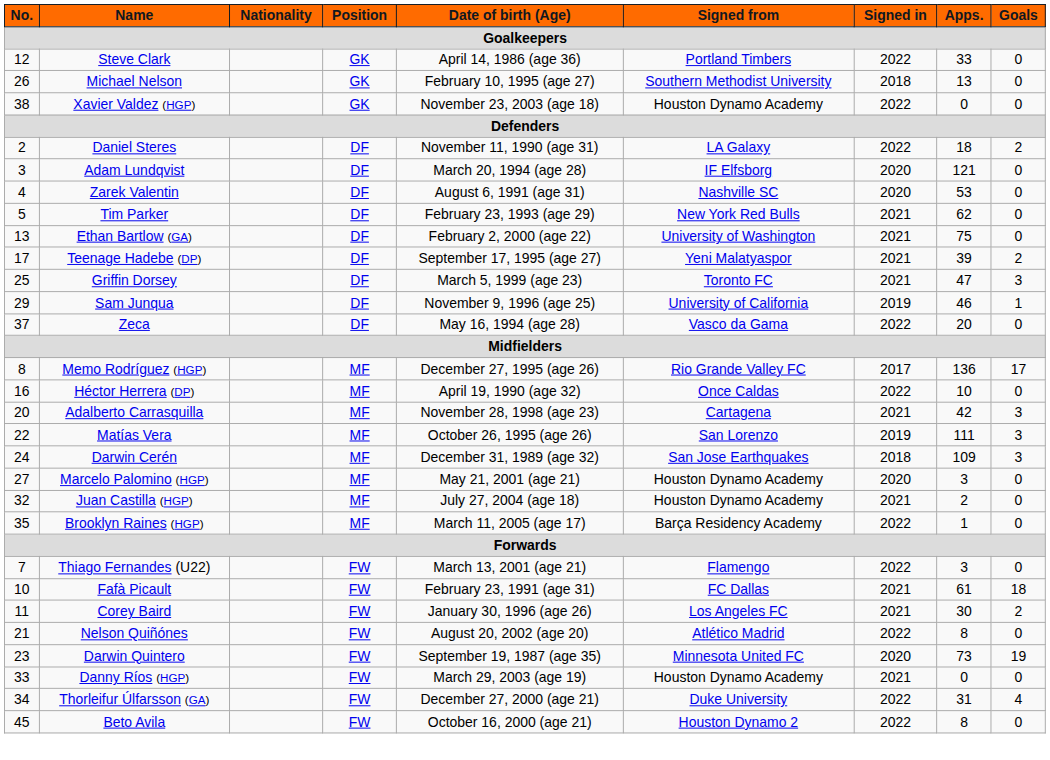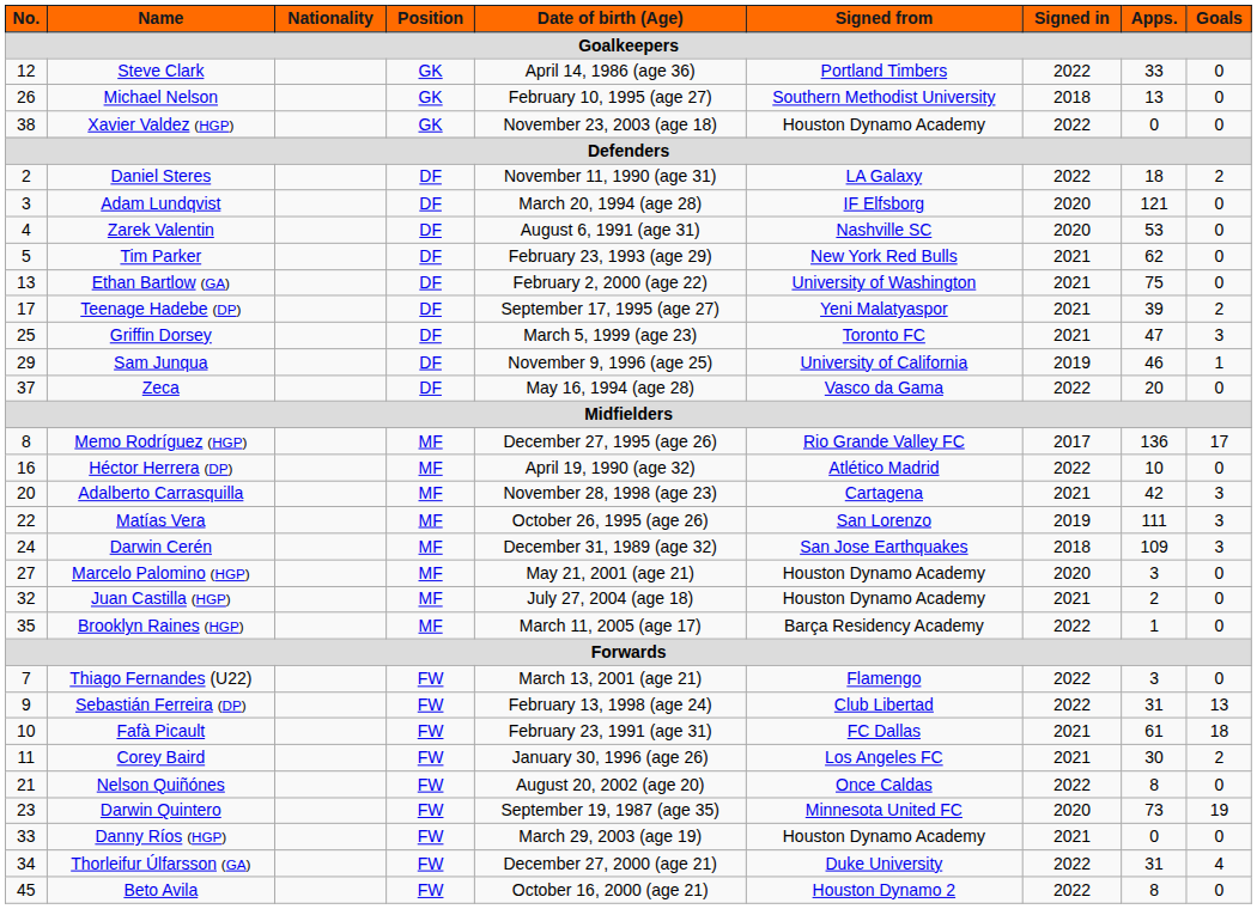 <table class="wikitable" style="text-align:center; font-size:90%; width:85%;">
 <tr>
 <th style="background:#FF6B00; color:#101820; border:1px solid #101820; text-align:center;">No.</th>
 <th style="background:#FF6B00; color:#101820; border:1px solid #101820">Name</th>
 <th style="background:#FF6B00; color:#101820; border:1px solid #101820">Nationality</th>
 <th style="background:#FF6B00; color:#101820; border:1px solid #101820">Position</th>
 <th style="background:#FF6B00; color:#101820; border:1px solid #101820">Date of birth (Age)</th>
 <th style="background:#FF6B00; color:#101820; border:1px solid #101820">Signed from</th>
 <th style="background:#FF6B00; color:#101820; border:1px solid #101820">Signed in</th>
 <th style="background:#FF6B00; color:#101820; border:1px solid #101820">Apps.</th>
 <th style="background:#FF6B00; color:#101820; border:1px solid #101820">Goals</th>
 </tr>
 <tr>
 <th colspan="9" style="background:#dcdcdc; text-align:center;">Goalkeepers</th>
 </tr>
 <tr>
 <td>12</td>
 <td><a href='#'>Steve Clark</a></td>
 <td></td>
 <td><a href='#'>GK</a></td>
 <td>April 14, 1986 (age 36)</td>
 <td><a href='#'>Portland Timbers</a></td>
 <td>2022</td>
 <td>33</td>
 <td>0</td>
 </tr>
 <tr>
 <td>26</td>
 <td><a href='#'>Michael Nelson</a></td>
 <td></td>
 <td><a href='#'>GK</a></td>
 <td>February 10, 1995 (age 27)</td>
 <td><a href='#'>Southern Methodist University</a></td>
 <td>2018</td>
 <td>13</td>
 <td>0</td>
 </tr>
 <tr>
 <td>38</td>
 <td><a href='#'>Xavier Valdez</a> <small>(<a href='#'>HGP</a>)</small></td>
 <td></td>
 <td><a href='#'>GK</a></td>
 <td>November 23, 2003 (age 18)</td>
 <td>Houston Dynamo Academy</td>
 <td>2022</td>
 <td>0</td>
 <td>0</td>
 </tr>
 <tr>
 <th colspan="9" style="background:#dcdcdc; text-align:center;">Defenders</th>
 </tr>
 <tr>
 <td>2</td>
 <td><a href='#'>Daniel Steres</a></td>
 <td></td>
 <td><a href='#'>DF</a></td>
 <td>November 11, 1990 (age 31)</td>
 <td><a href='#'>LA Galaxy</a></td>
 <td>2022</td>
 <td>18</td>
 <td>2</td>
 </tr>
 <tr>
 <td>3</td>
 <td><a href='#'>Adam Lundqvist</a></td>
 <td></td>
 <td><a href='#'>DF</a></td>
 <td>March 20, 1994 (age 28)</td>
 <td><a href='#'>IF Elfsborg</a></td>
 <td>2020</td>
 <td>121</td>
 <td>0</td>
 </tr>
 <tr>
 <td>4</td>
 <td><a href='#'>Zarek Valentin</a></td>
 <td></td>
 <td><a href='#'>DF</a></td>
 <td>August 6, 1991 (age 31)</td>
 <td><a href='#'>Nashville SC</a></td>
 <td>2020</td>
 <td>53</td>
 <td>0</td>
 </tr>
 <tr>
 <td>5</td>
 <td><a href='#'>Tim Parker</a></td>
 <td></td>
 <td><a href='#'>DF</a></td>
 <td>February 23, 1993 (age 29)</td>
 <td><a href='#'>New York Red Bulls</a></td>
 <td>2021</td>
 <td>62</td>
 <td>0</td>
 </tr>
 <tr>
 <td>13</td>
 <td><a href='#'>Ethan Bartlow</a> <small>(<a href='#'>GA</a>)</small></td>
 <td></td>
 <td><a href='#'>DF</a></td>
 <td>February 2, 2000 (age 22)</td>
 <td><a href='#'>University of Washington</a></td>
 <td>2021</td>
 <td>75</td>
 <td>0</td>
 </tr>
 <tr>
 <td>17</td>
 <td><a href='#'>Teenage Hadebe</a> <small>(<a href='#'>DP</a>)</small></td>
 <td></td>
 <td><a href='#'>DF</a></td>
 <td>September 17, 1995 (age 27)</td>
 <td><a href='#'>Yeni Malatyaspor</a></td>
 <td>2021</td>
 <td>39</td>
 <td>2</td>
 </tr>
 <tr>
 <td>25</td>
 <td><a href='#'>Griffin Dorsey</a></td>
 <td></td>
 <td><a href='#'>DF</a></td>
 <td>March 5, 1999 (age 23)</td>
 <td><a href='#'>Toronto FC</a></td>
 <td>2021</td>
 <td>47</td>
 <td>3</td>
 </tr>
 <tr>
 <td>29</td>
 <td><a href='#'>Sam Junqua</a></td>
 <td></td>
 <td><a href='#'>DF</a></td>
 <td>November 9, 1996 (age 25)</td>
 <td><a href='#'>University of California</a></td>
 <td>2019</td>
 <td>46</td>
 <td>1</td>
 </tr>
 <tr>
 <td>37</td>
 <td><a href='#'>Zeca</a></td>
 <td></td>
 <td><a href='#'>DF</a></td>
 <td>May 16, 1994 (age 28)</td>
 <td><a href='#'>Vasco da Gama</a></td>
 <td>2022</td>
 <td>20</td>
 <td>0</td>
 </tr>
 <tr>
 <th colspan="9" style="background:#dcdcdc; text-align:center;">Midfielders</th>
 </tr>
 <tr>
 <td>8</td>
 <td><a href='#'>Memo Rodríguez</a> <small>(<a href='#'>HGP</a>)</small></td>
 <td></td>
 <td><a href='#'>MF</a></td>
 <td>December 27, 1995 (age 26)</td>
 <td><a href='#'>Rio Grande Valley FC</a></td>
 <td>2017</td>
 <td>136</td>
 <td>17</td>
 </tr>
 <tr>
 <td>16</td>
 <td><a href='#'>Héctor Herrera</a> <small>(<a href='#'>DP</a>)</small></td>
 <td></td>
 <td><a href='#'>MF</a></td>
 <td>April 19, 1990 (age 32)</td>
-<td><a href='#'>Once Caldas</a></td>
+<td><a href='#'>Atlético Madrid</a></td>
 <td>2022</td>
 <td>10</td>
 <td>0</td>
 </tr>
 <tr>
 <td>20</td>
 <td><a href='#'>Adalberto Carrasquilla</a></td>
 <td></td>
 <td><a href='#'>MF</a></td>
 <td>November 28, 1998 (age 23)</td>
 <td><a href='#'>Cartagena</a></td>
 <td>2021</td>
 <td>42</td>
 <td>3</td>
 </tr>
 <tr>
 <td>22</td>
 <td><a href='#'>Matías Vera</a></td>
 <td></td>
 <td><a href='#'>MF</a></td>
 <td>October 26, 1995 (age 26)</td>
 <td><a href='#'>San Lorenzo</a></td>
 <td>2019</td>
 <td>111</td>
 <td>3</td>
 </tr>
 <tr>
 <td>24</td>
 <td><a href='#'>Darwin Cerén</a></td>
 <td></td>
 <td><a href='#'>MF</a></td>
 <td>December 31, 1989 (age 32)</td>
 <td><a href='#'>San Jose Earthquakes</a></td>
 <td>2018</td>
 <td>109</td>
 <td>3</td>
 </tr>
 <tr>
 <td>27</td>
 <td><a href='#'>Marcelo Palomino</a> <small>(<a href='#'>HGP</a>)</small></td>
 <td></td>
 <td><a href='#'>MF</a></td>
 <td>May 21, 2001 (age 21)</td>
 <td>Houston Dynamo Academy</td>
 <td>2020</td>
 <td>3</td>
 <td>0</td>
 </tr>
 <tr>
 <td>32</td>
 <td><a href='#'>Juan Castilla</a> <small>(<a href='#'>HGP</a>)</small></td>
 <td></td>
 <td><a href='#'>MF</a></td>
 <td>July 27, 2004 (age 18)</td>
 <td>Houston Dynamo Academy</td>
 <td>2021</td>
 <td>2</td>
 <td>0</td>
 </tr>
 <tr>
 <td>35</td>
 <td><a href='#'>Brooklyn Raines</a> <small>(<a href='#'>HGP</a>)</small></td>
 <td></td>
 <td><a href='#'>MF</a></td>
 <td>March 11, 2005 (age 17)</td>
 <td>Barça Residency Academy</td>
 <td>2022</td>
 <td>1</td>
 <td>0</td>
 </tr>
 <tr>
 <th colspan="9" style="background:#dcdcdc; text-align:center;">Forwards</th>
 </tr>
 <tr>
 <td>7</td>
 <td><a href='#'>Thiago Fernandes</a> (U22)</td>
 <td></td>
 <td><a href='#'>FW</a></td>
 <td>March 13, 2001 (age 21)</td>
 <td><a href='#'>Flamengo</a></td>
 <td>2022</td>
 <td>3</td>
 <td>0</td>
 </tr>
 <tr>
+<td>9</td>
+<td><a href='#'>Sebastián Ferreira</a> <small>(<a href='#'>DP</a>)</small></td>
+<td></td>
+<td><a href='#'>FW</a></td>
+<td>February 13, 1998 (age 24)</td>
+<td><a href='#'>Club Libertad</a></td>
+<td>2022</td>
+<td>31</td>
+<td>13</td>
+</tr>
+<tr>
 <td>10</td>
 <td><a href='#'>Fafà Picault</a></td>
 <td></td>
 <td><a href='#'>FW</a></td>
 <td>February 23, 1991 (age 31)</td>
 <td><a href='#'>FC Dallas</a></td>
 <td>2021</td>
 <td>61</td>
 <td>18</td>
 </tr>
 <tr>
 <td>11</td>
 <td><a href='#'>Corey Baird</a></td>
 <td></td>
 <td><a href='#'>FW</a></td>
 <td>January 30, 1996 (age 26)</td>
 <td><a href='#'>Los Angeles FC</a></td>
 <td>2021</td>
 <td>30</td>
 <td>2</td>
 </tr>
 <tr>
 <td>21</td>
 <td><a href='#'>Nelson Quiñónes</a></td>
 <td></td>
 <td><a href='#'>FW</a></td>
 <td>August 20, 2002 (age 20)</td>
-<td><a href='#'>Atlético Madrid</a></td>
+<td><a href='#'>Once Caldas</a></td>
 <td>2022</td>
 <td>8</td>
 <td>0</td>
 </tr>
 <tr>
 <td>23</td>
 <td><a href='#'>Darwin Quintero</a></td>
 <td></td>
 <td><a href='#'>FW</a></td>
 <td>September 19, 1987 (age 35)</td>
 <td><a href='#'>Minnesota United FC</a></td>
 <td>2020</td>
 <td>73</td>
 <td>19</td>
 </tr>
 <tr>
 <td>33</td>
 <td><a href='#'>Danny Ríos</a> <small>(<a href='#'>HGP</a>)</small></td>
 <td></td>
 <td><a href='#'>FW</a></td>
 <td>March 29, 2003 (age 19)</td>
 <td>Houston Dynamo Academy</td>
 <td>2021</td>
 <td>0</td>
 <td>0</td>
 </tr>
 <tr>
 <td>34</td>
 <td><a href='#'>Thorleifur Úlfarsson</a> <small>(<a href='#'>GA</a>)</small></td>
 <td></td>
 <td><a href='#'>FW</a></td>
 <td>December 27, 2000 (age 21)</td>
 <td><a href='#'>Duke University</a></td>
 <td>2022</td>
 <td>31</td>
 <td>4</td>
 </tr>
 <tr>
 <td>45</td>
 <td><a href='#'>Beto Avila</a></td>
 <td></td>
 <td><a href='#'>FW</a></td>
 <td>October 16, 2000 (age 21)</td>
 <td><a href='#'>Houston Dynamo 2</a></td>
 <td>2022</td>
 <td>8</td>
 <td>0</td>
 </tr>
 </table>
